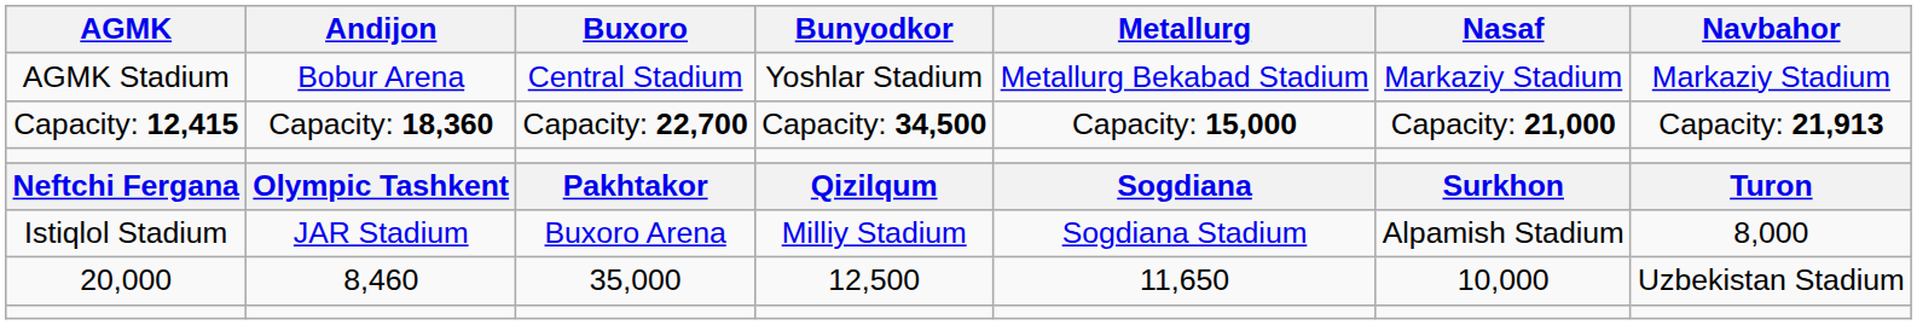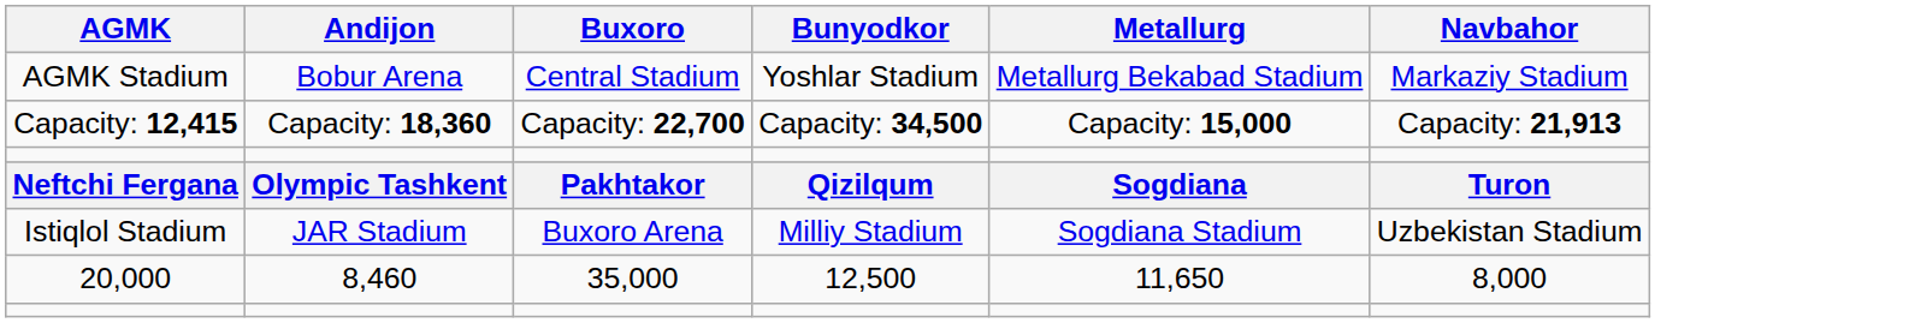 <table class="wikitable" style="text-align:center">
 <tr>
 <th><a href='#'>AGMK</a></th>
 <th><a href='#'>Andijon</a></th>
 <th><a href='#'>Buxoro</a></th>
 <th><a href='#'>Bunyodkor</a></th>
 <th><a href='#'>Metallurg</a></th>
-<th><a href='#'>Nasaf</a></th>
 <th><a href='#'>Navbahor</a></th>
 </tr>
 <tr>
 <td>AGMK Stadium</td>
 <td><a href='#'>Bobur Arena</a></td>
 <td><a href='#'>Central Stadium</a></td>
 <td>Yoshlar Stadium</td>
 <td><a href='#'>Metallurg Bekabad Stadium</a></td>
 <td><a href='#'>Markaziy Stadium</a></td>
-<td><a href='#'>Markaziy Stadium</a></td>
 </tr>
 <tr>
 <td>Capacity: <strong>12,415</strong></td>
 <td>Capacity: <strong>18,360</strong></td>
 <td>Capacity: <strong>22,700</strong></td>
 <td>Capacity: <strong>34,500</strong></td>
 <td>Capacity: <strong>15,000</strong></td>
-<td>Capacity: <strong>21,000</strong></td>
 <td>Capacity: <strong>21,913</strong></td>
 </tr>
 <tr>
-<td></td>
 <td></td>
 <td></td>
 <td></td>
 <td></td>
 <td></td>
 <td></td>
 </tr>
 <tr>
 <th><a href='#'>Neftchi Fergana</a></th>
 <th><a href='#'>Olympic Tashkent</a></th>
 <th><a href='#'>Pakhtakor</a></th>
 <th><a href='#'>Qizilqum</a></th>
 <th><a href='#'>Sogdiana</a></th>
-<th><a href='#'>Surkhon</a></th>
 <th><a href='#'>Turon</a></th>
 </tr>
 <tr>
 <td>Istiqlol Stadium</td>
 <td><a href='#'>JAR Stadium</a></td>
 <td><a href='#'>Buxoro Arena</a></td>
 <td><a href='#'>Milliy Stadium</a></td>
 <td><a href='#'>Sogdiana Stadium</a></td>
-<td>Alpamish Stadium</td>
-<td>8,000</td>
+<td>Uzbekistan Stadium</td>
 </tr>
 <tr>
 <td>20,000</td>
 <td>8,460</td>
 <td>35,000</td>
 <td>12,500</td>
 <td>11,650</td>
-<td>10,000</td>
-<td>Uzbekistan Stadium</td>
+<td>8,000</td>
 </tr>
 <tr>
 <td></td>
 <td></td>
 <td></td>
 <td></td>
 <td></td>
 <td></td>
-<td></td>
 </tr>
 </table>
